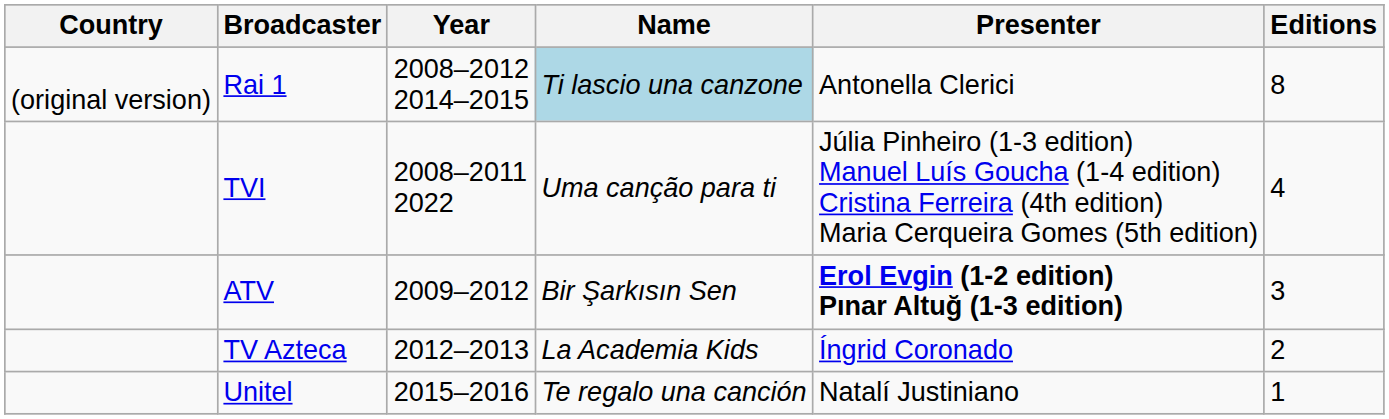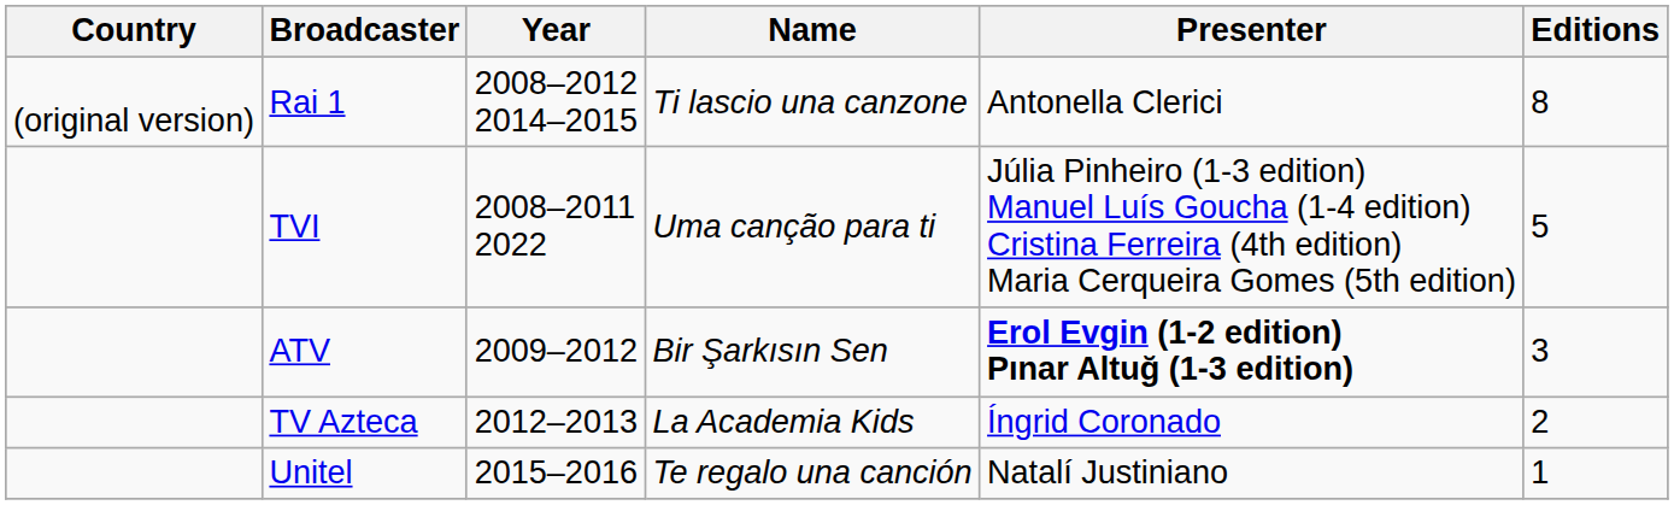 <table class="wikitable">
 <tr>
 <th>Country</th>
 <th>Broadcaster</th>
 <th>Year</th>
 <th>Name</th>
 <th>Presenter</th>
 <th>Editions</th>
 </tr>
 <tr>
 <td><strong></strong><br>(original version)</td>
 <td><a href='#'>Rai 1</a></td>
 <td>2008–2012<br>2014–2015</td>
-<td style="background: lightblue;"><em>Ti lascio una canzone</em></td>
+<td><em>Ti lascio una canzone</em></td>
 <td>Antonella Clerici</td>
 <td>8</td>
 </tr>
 <tr>
 <td><strong></strong></td>
 <td><a href='#'>TVI</a></td>
 <td>2008–2011<br>2022</td>
 <td><em>Uma canção para ti</em></td>
 <td>Júlia Pinheiro (1-3 edition)<br><a href='#'>Manuel Luís Goucha</a> (1-4 edition)<br><a href='#'>Cristina Ferreira</a> (4th edition)<br>Maria Cerqueira Gomes (5th edition)</td>
-<td>4</td>
+<td>5</td>
 </tr>
 <tr>
 <td><strong></strong></td>
 <td><a href='#'>ATV</a></td>
 <td>2009–2012</td>
 <td><em>Bir Şarkısın Sen</em></td>
 <td><strong><a href='#'>Erol Evgin</a> (1-2 edition)<br>Pınar Altuğ (1-3 edition)</strong></td>
 <td>3</td>
 </tr>
 <tr>
 <td><strong></strong></td>
 <td><a href='#'>TV Azteca</a></td>
 <td>2012–2013</td>
 <td><em>La Academia Kids</em></td>
 <td><a href='#'>Íngrid Coronado</a></td>
 <td>2</td>
 </tr>
 <tr>
 <td><strong></strong></td>
 <td><a href='#'>Unitel</a></td>
 <td>2015–2016</td>
 <td><em>Te regalo una canción</em></td>
 <td>Natalí Justiniano</td>
 <td>1</td>
 </tr>
 </table>
